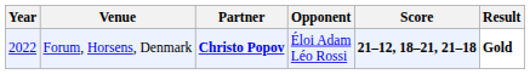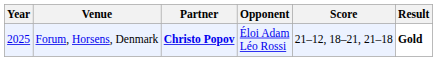 <table class="sortable wikitable" style="font-size: 90%">
 <tr>
 <th>Year</th>
 <th>Venue</th>
 <th>Partner</th>
 <th>Opponent</th>
 <th>Score</th>
 <th>Result</th>
 </tr>
 <tr style="background:#ECF2FF">
-<td align="center"><a href='#'>2022</a></td>
+<td align="center"><a href='#'>2025</a></td>
 <td align="left"><a href='#'>Forum</a>, <a href='#'>Horsens</a>, Denmark</td>
 <td align="left"><strong> <a href='#'>Christo Popov</a></strong></td>
 <td align="left"> <a href='#'>Éloi Adam</a><br> <a href='#'>Léo Rossi</a></td>
-<td align="left"><strong>21–12, 18–21, 21–18</strong></td>
+<td align="left">21–12, 18–21, 21–18</td>
 <td style="text-align:left; background: white"> <strong>Gold</strong></td>
 </tr>
 </table>
